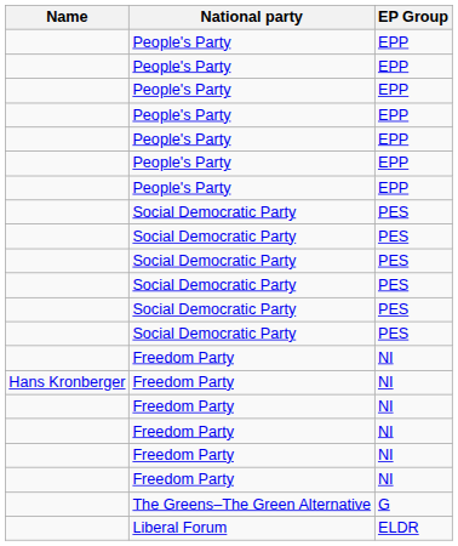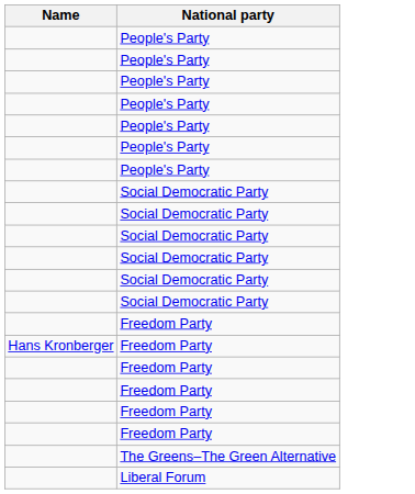 <table class="sortable wikitable">
 <tr>
 <th>Name</th>
 <th>National party</th>
-<th>EP Group</th>
 </tr>
 <tr>
 <td></td>
 <td> <a href='#'>People's Party</a></td>
-<td> <a href='#'>EPP</a></td>
 </tr>
 <tr>
 <td></td>
 <td> <a href='#'>People's Party</a></td>
-<td> <a href='#'>EPP</a></td>
 </tr>
 <tr>
 <td></td>
 <td> <a href='#'>People's Party</a></td>
-<td> <a href='#'>EPP</a></td>
 </tr>
 <tr>
 <td></td>
 <td> <a href='#'>People's Party</a></td>
-<td> <a href='#'>EPP</a></td>
 </tr>
 <tr>
 <td></td>
 <td> <a href='#'>People's Party</a></td>
-<td> <a href='#'>EPP</a></td>
 </tr>
 <tr>
 <td></td>
 <td> <a href='#'>People's Party</a></td>
-<td> <a href='#'>EPP</a></td>
 </tr>
 <tr>
 <td></td>
 <td> <a href='#'>People's Party</a></td>
-<td> <a href='#'>EPP</a></td>
 </tr>
 <tr>
 <td></td>
 <td> <a href='#'>Social Democratic Party</a></td>
-<td> <a href='#'>PES</a></td>
 </tr>
 <tr>
 <td></td>
 <td> <a href='#'>Social Democratic Party</a></td>
-<td> <a href='#'>PES</a></td>
 </tr>
 <tr>
 <td></td>
 <td> <a href='#'>Social Democratic Party</a></td>
-<td> <a href='#'>PES</a></td>
 </tr>
 <tr>
 <td></td>
 <td> <a href='#'>Social Democratic Party</a></td>
-<td> <a href='#'>PES</a></td>
 </tr>
 <tr>
 <td></td>
 <td> <a href='#'>Social Democratic Party</a></td>
-<td> <a href='#'>PES</a></td>
 </tr>
 <tr>
 <td></td>
 <td> <a href='#'>Social Democratic Party</a></td>
-<td> <a href='#'>PES</a></td>
 </tr>
 <tr>
 <td></td>
 <td> <a href='#'>Freedom Party</a></td>
-<td> <a href='#'>NI</a></td>
 </tr>
 <tr>
 <td><a href='#'>Hans Kronberger</a></td>
 <td> <a href='#'>Freedom Party</a></td>
-<td> <a href='#'>NI</a></td>
 </tr>
 <tr>
 <td></td>
 <td> <a href='#'>Freedom Party</a></td>
-<td> <a href='#'>NI</a></td>
 </tr>
 <tr>
 <td></td>
 <td> <a href='#'>Freedom Party</a></td>
-<td> <a href='#'>NI</a></td>
 </tr>
 <tr>
 <td></td>
 <td> <a href='#'>Freedom Party</a></td>
-<td> <a href='#'>NI</a></td>
 </tr>
 <tr>
 <td></td>
 <td> <a href='#'>Freedom Party</a></td>
-<td> <a href='#'>NI</a></td>
 </tr>
 <tr>
 <td></td>
 <td> <a href='#'>The Greens–The Green Alternative</a></td>
-<td> <a href='#'>G</a></td>
 </tr>
 <tr>
 <td></td>
 <td> <a href='#'>Liberal Forum</a></td>
-<td> <a href='#'>ELDR</a></td>
 </tr>
 </table>
